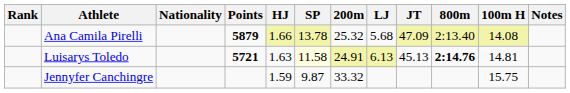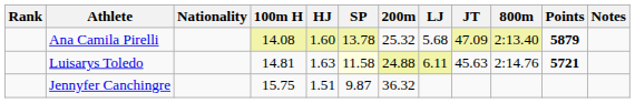 <table class="wikitable sortable" style=" text-align:center;">
 <tr>
 <th>Rank</th>
 <th>Athlete</th>
 <th>Nationality</th>
-<th>Points</th>
+<th>100m H</th>
 <th>HJ</th>
 <th>SP</th>
 <th>200m</th>
 <th>LJ</th>
 <th>JT</th>
 <th>800m</th>
-<th>100m H</th>
+<th>Points</th>
 <th>Notes</th>
 </tr>
 <tr>
 <td></td>
 <td align=left><a href='#'>Ana Camila Pirelli</a></td>
 <td align=left></td>
-<td><strong>5879</strong></td>
-<td bgcolor=#F2F5A9>1.66</td>
+<td bgcolor=#F2F5A9>14.08</td>
+<td bgcolor=#F2F5A9>1.60</td>
 <td bgcolor=#F2F5A9>13.78</td>
 <td>25.32</td>
 <td>5.68</td>
 <td bgcolor=#F2F5A9>47.09</td>
 <td bgcolor=#F2F5A9>2:13.40</td>
-<td bgcolor=#F2F5A9>14.08</td>
+<td><strong>5879</strong></td>
 <td></td>
 </tr>
 <tr>
 <td></td>
 <td align=left><a href='#'>Luisarys Toledo</a></td>
 <td align=left></td>
-<td><strong>5721</strong></td>
+<td>14.81</td>
 <td>1.63</td>
 <td style="background: lightyellow;">11.58</td>
-<td bgcolor=#F2F5A9>24.91</td>
-<td bgcolor=#F2F5A9>6.13</td>
-<td>45.13</td>
-<td><strong>2:14.76</strong></td>
-<td>14.81</td>
+<td bgcolor=#F2F5A9>24.88</td>
+<td bgcolor=#F2F5A9>6.11</td>
+<td>45.63</td>
+<td>2:14.76</td>
+<td><strong>5721</strong></td>
 <td></td>
 </tr>
 <tr>
 <td></td>
 <td align=left><a href='#'>Jennyfer Canchingre</a></td>
 <td align=left></td>
-<td><strong></strong></td>
-<td>1.59</td>
+<td>15.75</td>
+<td>1.51</td>
 <td>9.87</td>
-<td>33.32</td>
+<td>36.32</td>
 <td></td>
 <td></td>
 <td></td>
-<td>15.75</td>
+<td><strong></strong></td>
 <td></td>
 </tr>
 </table>
